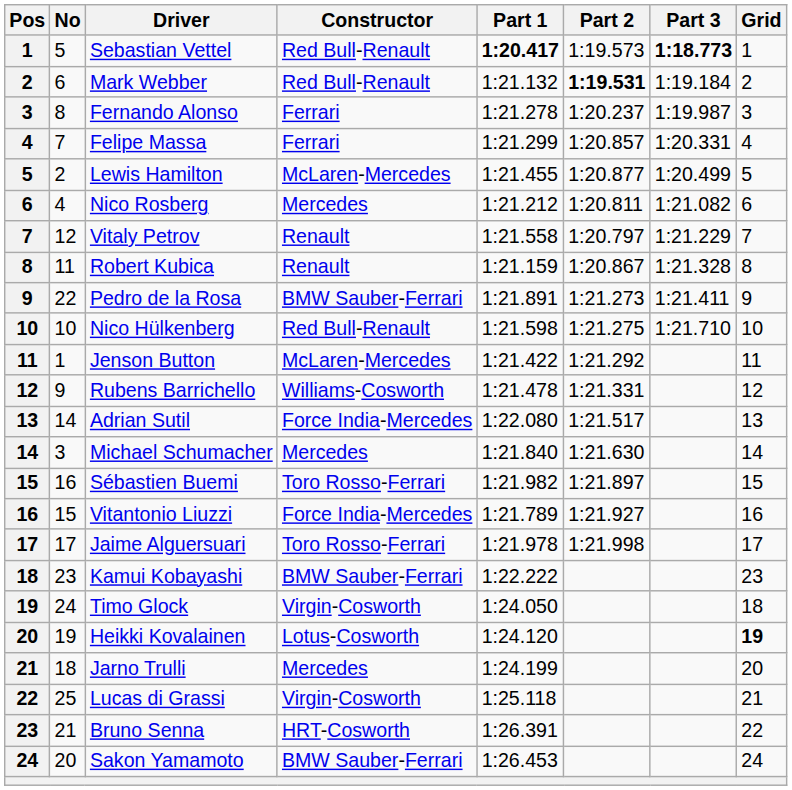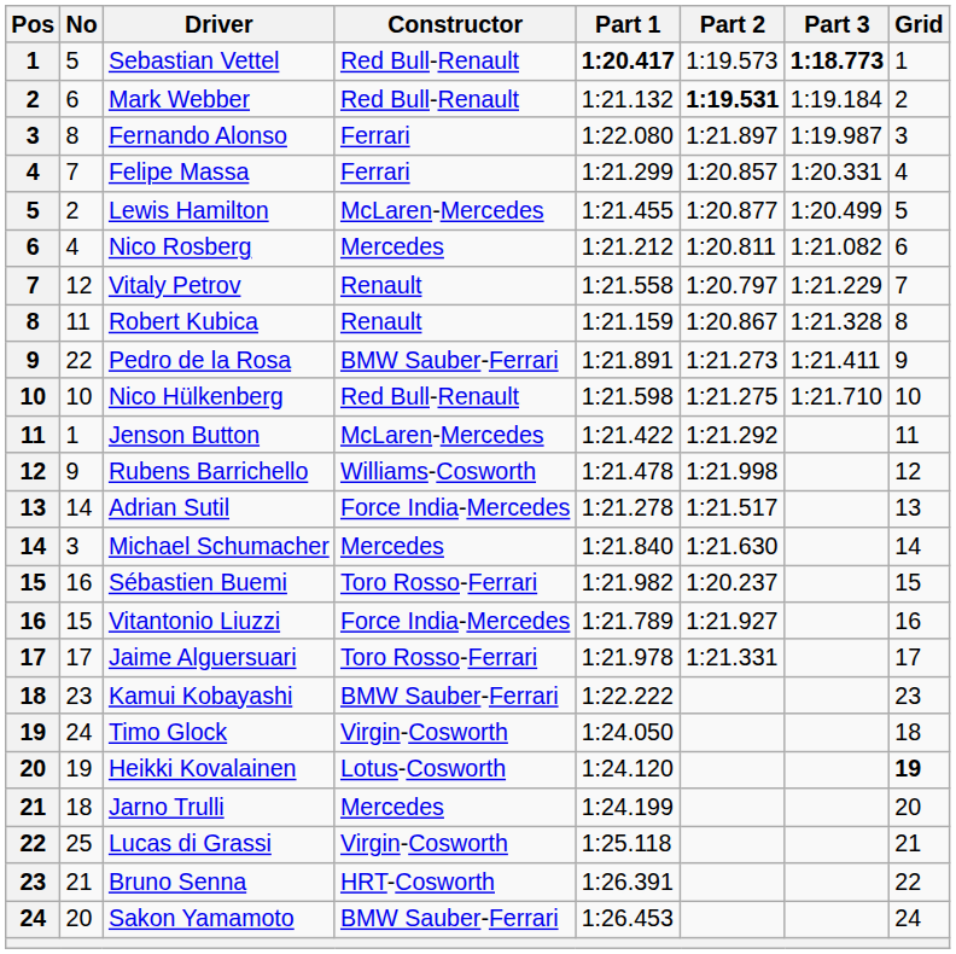 <table class="wikitable sortable" style="font-size: 85%">
 <tr>
 <th>Pos</th>
 <th>No</th>
 <th>Driver</th>
 <th>Constructor</th>
 <th>Part 1</th>
 <th>Part 2</th>
 <th>Part 3</th>
 <th>Grid</th>
 </tr>
 <tr>
 <th>1</th>
 <td>5</td>
 <td> <a href='#'>Sebastian Vettel</a></td>
 <td><a href='#'>Red Bull</a>-<a href='#'>Renault</a></td>
 <td><strong>1:20.417</strong></td>
 <td>1:19.573</td>
 <td><strong>1:18.773</strong></td>
 <td>1</td>
 </tr>
 <tr>
 <th>2</th>
 <td>6</td>
 <td> <a href='#'>Mark Webber</a></td>
 <td><a href='#'>Red Bull</a>-<a href='#'>Renault</a></td>
 <td>1:21.132</td>
 <td><strong>1:19.531</strong></td>
 <td>1:19.184</td>
 <td>2</td>
 </tr>
 <tr>
 <th>3</th>
 <td>8</td>
 <td> <a href='#'>Fernando Alonso</a></td>
 <td><a href='#'>Ferrari</a></td>
-<td>1:21.278</td>
-<td>1:20.237</td>
+<td>1:22.080</td>
+<td>1:21.897</td>
 <td>1:19.987</td>
 <td>3</td>
 </tr>
 <tr>
 <th>4</th>
 <td>7</td>
 <td> <a href='#'>Felipe Massa</a></td>
 <td><a href='#'>Ferrari</a></td>
 <td>1:21.299</td>
 <td>1:20.857</td>
 <td>1:20.331</td>
 <td>4</td>
 </tr>
 <tr>
 <th>5</th>
 <td>2</td>
 <td> <a href='#'>Lewis Hamilton</a></td>
 <td><a href='#'>McLaren</a>-<a href='#'>Mercedes</a></td>
 <td>1:21.455</td>
 <td>1:20.877</td>
 <td>1:20.499</td>
 <td>5</td>
 </tr>
 <tr>
 <th>6</th>
 <td>4</td>
 <td> <a href='#'>Nico Rosberg</a></td>
 <td><a href='#'>Mercedes</a></td>
 <td>1:21.212</td>
 <td>1:20.811</td>
 <td>1:21.082</td>
 <td>6</td>
 </tr>
 <tr>
 <th>7</th>
 <td>12</td>
 <td> <a href='#'>Vitaly Petrov</a></td>
 <td><a href='#'>Renault</a></td>
 <td>1:21.558</td>
 <td>1:20.797</td>
 <td>1:21.229</td>
 <td>7</td>
 </tr>
 <tr>
 <th>8</th>
 <td>11</td>
 <td> <a href='#'>Robert Kubica</a></td>
 <td><a href='#'>Renault</a></td>
 <td>1:21.159</td>
 <td>1:20.867</td>
 <td>1:21.328</td>
 <td>8</td>
 </tr>
 <tr>
 <th>9</th>
 <td>22</td>
 <td> <a href='#'>Pedro de la Rosa</a></td>
 <td><a href='#'>BMW Sauber</a>-<a href='#'>Ferrari</a></td>
 <td>1:21.891</td>
 <td>1:21.273</td>
 <td>1:21.411</td>
 <td>9</td>
 </tr>
 <tr>
 <th>10</th>
 <td>10</td>
 <td> <a href='#'>Nico Hülkenberg</a></td>
 <td><a href='#'>Red Bull</a>-<a href='#'>Renault</a></td>
 <td>1:21.598</td>
 <td>1:21.275</td>
 <td>1:21.710</td>
 <td>10</td>
 </tr>
 <tr>
 <th>11</th>
 <td>1</td>
 <td> <a href='#'>Jenson Button</a></td>
 <td><a href='#'>McLaren</a>-<a href='#'>Mercedes</a></td>
 <td>1:21.422</td>
 <td>1:21.292</td>
 <td></td>
 <td>11</td>
 </tr>
 <tr>
 <th>12</th>
 <td>9</td>
 <td> <a href='#'>Rubens Barrichello</a></td>
 <td><a href='#'>Williams</a>-<a href='#'>Cosworth</a></td>
 <td>1:21.478</td>
-<td>1:21.331</td>
+<td>1:21.998</td>
 <td></td>
 <td>12</td>
 </tr>
 <tr>
 <th>13</th>
 <td>14</td>
 <td> <a href='#'>Adrian Sutil</a></td>
 <td><a href='#'>Force India</a>-<a href='#'>Mercedes</a></td>
-<td>1:22.080</td>
+<td>1:21.278</td>
 <td>1:21.517</td>
 <td></td>
 <td>13</td>
 </tr>
 <tr>
 <th>14</th>
 <td>3</td>
 <td> <a href='#'>Michael Schumacher</a></td>
 <td><a href='#'>Mercedes</a></td>
 <td>1:21.840</td>
 <td>1:21.630</td>
 <td></td>
 <td>14</td>
 </tr>
 <tr>
 <th>15</th>
 <td>16</td>
 <td> <a href='#'>Sébastien Buemi</a></td>
 <td><a href='#'>Toro Rosso</a>-<a href='#'>Ferrari</a></td>
 <td>1:21.982</td>
-<td>1:21.897</td>
+<td>1:20.237</td>
 <td></td>
 <td>15</td>
 </tr>
 <tr>
 <th>16</th>
 <td>15</td>
 <td> <a href='#'>Vitantonio Liuzzi</a></td>
 <td><a href='#'>Force India</a>-<a href='#'>Mercedes</a></td>
 <td>1:21.789</td>
 <td>1:21.927</td>
 <td></td>
 <td>16</td>
 </tr>
 <tr>
 <th>17</th>
 <td>17</td>
 <td> <a href='#'>Jaime Alguersuari</a></td>
 <td><a href='#'>Toro Rosso</a>-<a href='#'>Ferrari</a></td>
 <td>1:21.978</td>
-<td>1:21.998</td>
+<td>1:21.331</td>
 <td></td>
 <td>17</td>
 </tr>
 <tr>
 <th>18</th>
 <td>23</td>
 <td> <a href='#'>Kamui Kobayashi</a></td>
 <td><a href='#'>BMW Sauber</a>-<a href='#'>Ferrari</a></td>
 <td>1:22.222</td>
 <td></td>
 <td></td>
 <td>23</td>
 </tr>
 <tr>
 <th>19</th>
 <td>24</td>
 <td> <a href='#'>Timo Glock</a></td>
 <td><a href='#'>Virgin</a>-<a href='#'>Cosworth</a></td>
 <td>1:24.050</td>
 <td></td>
 <td></td>
 <td>18</td>
 </tr>
 <tr>
 <th>20</th>
 <td>19</td>
 <td> <a href='#'>Heikki Kovalainen</a></td>
 <td><a href='#'>Lotus</a>-<a href='#'>Cosworth</a></td>
 <td>1:24.120</td>
 <td></td>
 <td></td>
 <td><strong>19</strong></td>
 </tr>
 <tr>
 <th>21</th>
 <td>18</td>
 <td> <a href='#'>Jarno Trulli</a></td>
 <td><a href='#'>Mercedes</a></td>
 <td>1:24.199</td>
 <td></td>
 <td></td>
 <td>20</td>
 </tr>
 <tr>
 <th>22</th>
 <td>25</td>
 <td> <a href='#'>Lucas di Grassi</a></td>
 <td><a href='#'>Virgin</a>-<a href='#'>Cosworth</a></td>
 <td>1:25.118</td>
 <td></td>
 <td></td>
 <td>21</td>
 </tr>
 <tr>
 <th>23</th>
 <td>21</td>
 <td> <a href='#'>Bruno Senna</a></td>
 <td><a href='#'>HRT</a>-<a href='#'>Cosworth</a></td>
 <td>1:26.391</td>
 <td></td>
 <td></td>
 <td>22</td>
 </tr>
 <tr>
 <th>24</th>
 <td>20</td>
 <td> <a href='#'>Sakon Yamamoto</a></td>
 <td><a href='#'>BMW Sauber</a>-<a href='#'>Ferrari</a></td>
 <td>1:26.453</td>
 <td></td>
 <td></td>
 <td>24</td>
 </tr>
 <tr>
 <th colspan="8"></th>
 </tr>
 </table>
